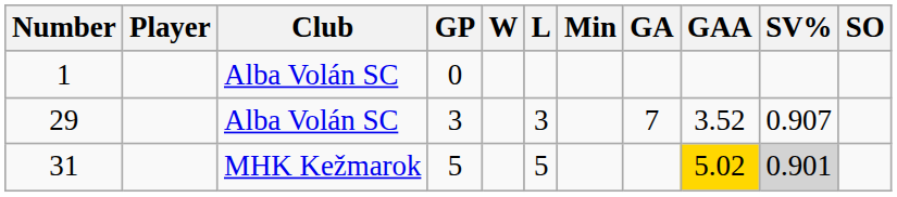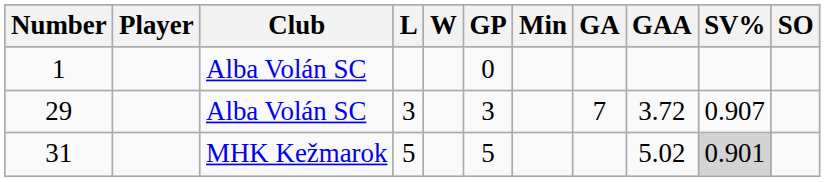 <table class="wikitable sortable" style="text-align: center;">
 <tr>
 <th>Number</th>
 <th>Player</th>
 <th>Club</th>
+<th>L</th>
+<th>W</th>
 <th>GP</th>
-<th>W</th>
-<th>L</th>
 <th>Min</th>
 <th>GA</th>
 <th>GAA</th>
 <th>SV%</th>
 <th>SO</th>
 </tr>
 <tr>
 <td>1</td>
 <td align=left></td>
 <td align=left><a href='#'>Alba Volán SC</a></td>
-<td>0</td>
 <td></td>
 <td></td>
+<td>0</td>
 <td></td>
 <td></td>
 <td></td>
 <td></td>
 <td></td>
 </tr>
 <tr>
 <td>29</td>
 <td align=left></td>
 <td align=left><a href='#'>Alba Volán SC</a></td>
 <td>3</td>
 <td></td>
 <td>3</td>
 <td></td>
 <td>7</td>
-<td>3.52</td>
+<td>3.72</td>
 <td>0.907</td>
 <td></td>
 </tr>
 <tr>
 <td>31</td>
 <td align=left></td>
 <td align=left><a href='#'>MHK Kežmarok</a></td>
 <td>5</td>
 <td></td>
 <td>5</td>
 <td></td>
 <td></td>
-<td style="background: gold;">5.02</td>
+<td>5.02</td>
 <td style="background: lightgrey;">0.901</td>
 <td></td>
 </tr>
 </table>
